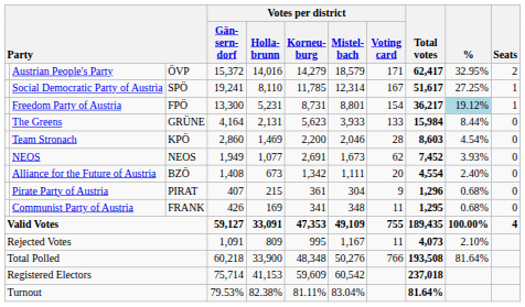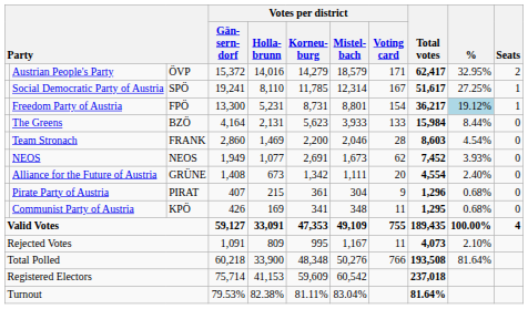 <table class="wikitable" border="1" style="text-align:right;">
 <tr>
 <th style="text-align:left;" valign=bottom rowspan=2 colspan=3>Party</th>
 <th colspan=5>Votes per district</th>
 <th align=center valign=bottom rowspan=2 width="50">Total<br>votes</th>
 <th align=center valign=bottom rowspan=2 width="50">%</th>
 <th align=center valign=bottom rowspan=2>Seats</th>
 </tr>
 <tr>
 <th align=center valign=bottom width="50"><a href='#'>Gän-<br>sern-<br>dorf</a></th>
 <th align=center valign=bottom width="50"><a href='#'>Holla-<br>brunn</a></th>
 <th align=center valign=bottom width="50"><a href='#'>Korneu-<br>burg</a></th>
 <th align=center valign=bottom width="50"><a href='#'>Mistel-<br>bach</a></th>
 <th align=center valign=bottom width="50"><a href='#'>Voting<br>card</a></th>
 </tr>
 <tr>
 <td></td>
 <td align=left><a href='#'>Austrian People's Party</a></td>
 <td align=left>ÖVP</td>
 <td>15,372</td>
 <td>14,016</td>
 <td>14,279</td>
 <td>18,579</td>
 <td>171</td>
 <td><strong>62,417</strong></td>
 <td>32.95%</td>
 <td>2</td>
 </tr>
 <tr>
 <td></td>
 <td align=left style="white-space: nowrap;"><a href='#'>Social Democratic Party of Austria</a></td>
 <td align=left>SPÖ</td>
 <td>19,241</td>
 <td>8,110</td>
 <td>11,785</td>
 <td>12,314</td>
 <td>167</td>
 <td><strong>51,617</strong></td>
 <td>27.25%</td>
 <td>1</td>
 </tr>
 <tr>
 <td></td>
 <td align=left><a href='#'>Freedom Party of Austria</a></td>
 <td align=left>FPÖ</td>
 <td>13,300</td>
 <td>5,231</td>
 <td>8,731</td>
 <td>8,801</td>
 <td>154</td>
 <td><strong>36,217</strong></td>
 <td style="background: lightblue;">19.12%</td>
 <td>1</td>
 </tr>
 <tr>
 <td></td>
 <td align=left><a href='#'>The Greens</a></td>
-<td align=left>GRÜNE</td>
+<td align=left>BZÖ</td>
 <td>4,164</td>
 <td>2,131</td>
 <td>5,623</td>
 <td>3,933</td>
 <td>133</td>
 <td><strong>15,984</strong></td>
 <td>8.44%</td>
 <td>0</td>
 </tr>
 <tr>
 <td></td>
 <td align=left><a href='#'>Team Stronach</a></td>
-<td align=left>KPÖ</td>
+<td align=left>FRANK</td>
 <td>2,860</td>
 <td>1,469</td>
 <td>2,200</td>
 <td>2,046</td>
 <td>28</td>
 <td><strong>8,603</strong></td>
 <td>4.54%</td>
 <td>0</td>
 </tr>
 <tr>
 <td></td>
 <td align=left><a href='#'>NEOS</a></td>
 <td align=left>NEOS</td>
 <td>1,949</td>
 <td>1,077</td>
 <td>2,691</td>
 <td>1,673</td>
 <td>62</td>
 <td><strong>7,452</strong></td>
 <td>3.93%</td>
 <td>0</td>
 </tr>
 <tr>
 <td></td>
 <td align=left><a href='#'>Alliance for the Future of Austria</a></td>
-<td align=left>BZÖ</td>
+<td align=left>GRÜNE</td>
 <td>1,408</td>
 <td>673</td>
 <td>1,342</td>
 <td>1,111</td>
 <td>20</td>
 <td><strong>4,554</strong></td>
 <td>2.40%</td>
 <td>0</td>
 </tr>
 <tr>
 <td></td>
 <td align=left><a href='#'>Pirate Party of Austria</a></td>
 <td align=left>PIRAT</td>
 <td>407</td>
 <td>215</td>
 <td>361</td>
 <td>304</td>
 <td>9</td>
 <td><strong>1,296</strong></td>
 <td>0.68%</td>
 <td>0</td>
 </tr>
 <tr>
 <td></td>
 <td align=left><a href='#'>Communist Party of Austria</a></td>
-<td align=left>FRANK</td>
+<td align=left>KPÖ</td>
 <td>426</td>
 <td>169</td>
 <td>341</td>
 <td>348</td>
 <td>11</td>
 <td><strong>1,295</strong></td>
 <td>0.68%</td>
 <td>0</td>
 </tr>
 <tr style="font-weight:bold">
 <td align=left colspan=3>Valid Votes</td>
 <td>59,127</td>
 <td>33,091</td>
 <td>47,353</td>
 <td>49,109</td>
 <td>755</td>
 <td>189,435</td>
 <td>100.00%</td>
 <td>4</td>
 </tr>
 <tr>
 <td align=left colspan=3>Rejected Votes</td>
 <td>1,091</td>
 <td>809</td>
 <td>995</td>
 <td>1,167</td>
 <td>11</td>
 <td><strong>4,073</strong></td>
 <td>2.10%</td>
 <td></td>
 </tr>
 <tr>
 <td align=left colspan=3>Total Polled</td>
 <td>60,218</td>
 <td>33,900</td>
 <td>48,348</td>
 <td>50,276</td>
 <td>766</td>
 <td><strong>193,508</strong></td>
 <td>81.64%</td>
 <td></td>
 </tr>
 <tr>
 <td align=left colspan=3>Registered Electors</td>
 <td>75,714</td>
 <td>41,153</td>
 <td>59,609</td>
 <td>60,542</td>
 <td></td>
 <td><strong>237,018</strong></td>
 <td></td>
 <td></td>
 </tr>
 <tr>
 <td align=left colspan=3>Turnout</td>
 <td>79.53%</td>
 <td>82.38%</td>
 <td>81.11%</td>
 <td>83.04%</td>
 <td></td>
 <td><strong>81.64%</strong></td>
 <td></td>
 <td></td>
 </tr>
 </table>
